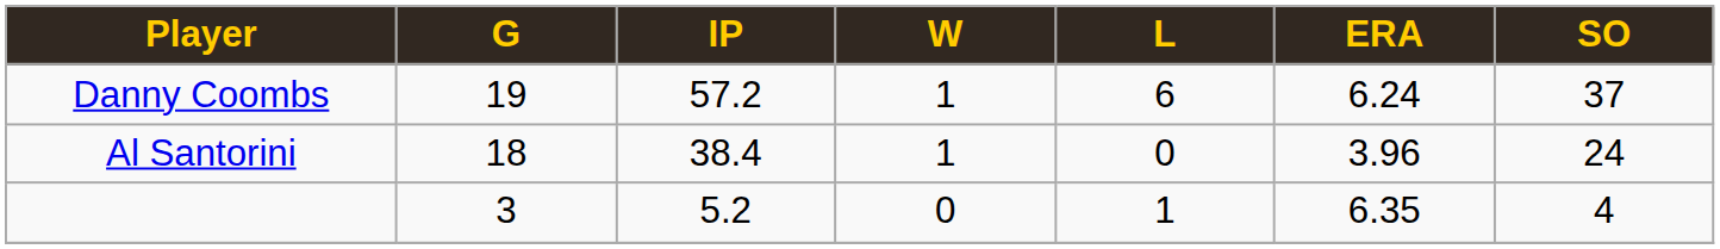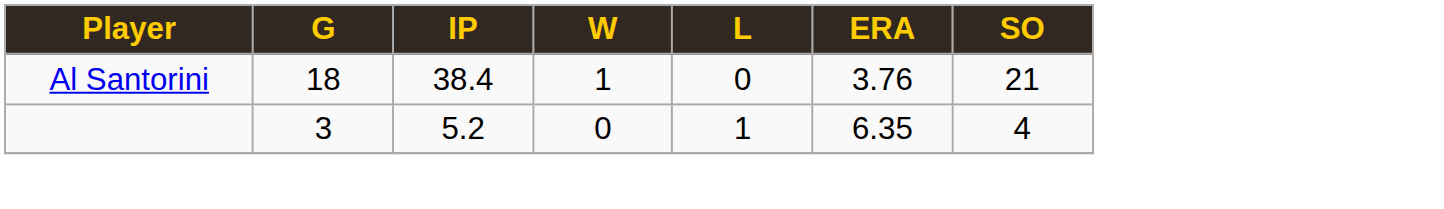 <table class="wikitable sortable">
 <tr>
 <th style="background:#312821; color:#FFCC00" width="16%">Player</th>
 <th style="background:#312821; color:#FFCC00" width="9%">G</th>
 <th style="background:#312821; color:#FFCC00" width="9%">IP</th>
 <th style="background:#312821; color:#FFCC00" width="9%">W</th>
 <th style="background:#312821; color:#FFCC00" width="9%">L</th>
 <th style="background:#312821; color:#FFCC00" width="9%">ERA</th>
 <th style="background:#312821; color:#FFCC00" width="9%">SO</th>
 </tr>
-<tr align="center">
-<td><a href='#'>Danny Coombs</a></td>
-<td>19</td>
-<td>57.2</td>
-<td>1</td>
-<td>6</td>
-<td>6.24</td>
-<td>37</td>
-</tr>
 <tr align=center>
 <td><a href='#'>Al Santorini</a></td>
 <td>18</td>
 <td>38.4</td>
 <td>1</td>
 <td>0</td>
-<td>3.96</td>
-<td>24</td>
+<td>3.76</td>
+<td>21</td>
 </tr>
 <tr align=center>
 <td></td>
 <td>3</td>
 <td>5.2</td>
 <td>0</td>
 <td>1</td>
 <td>6.35</td>
 <td>4</td>
 </tr>
 <tr align="center">
 </tr>
 </table>
